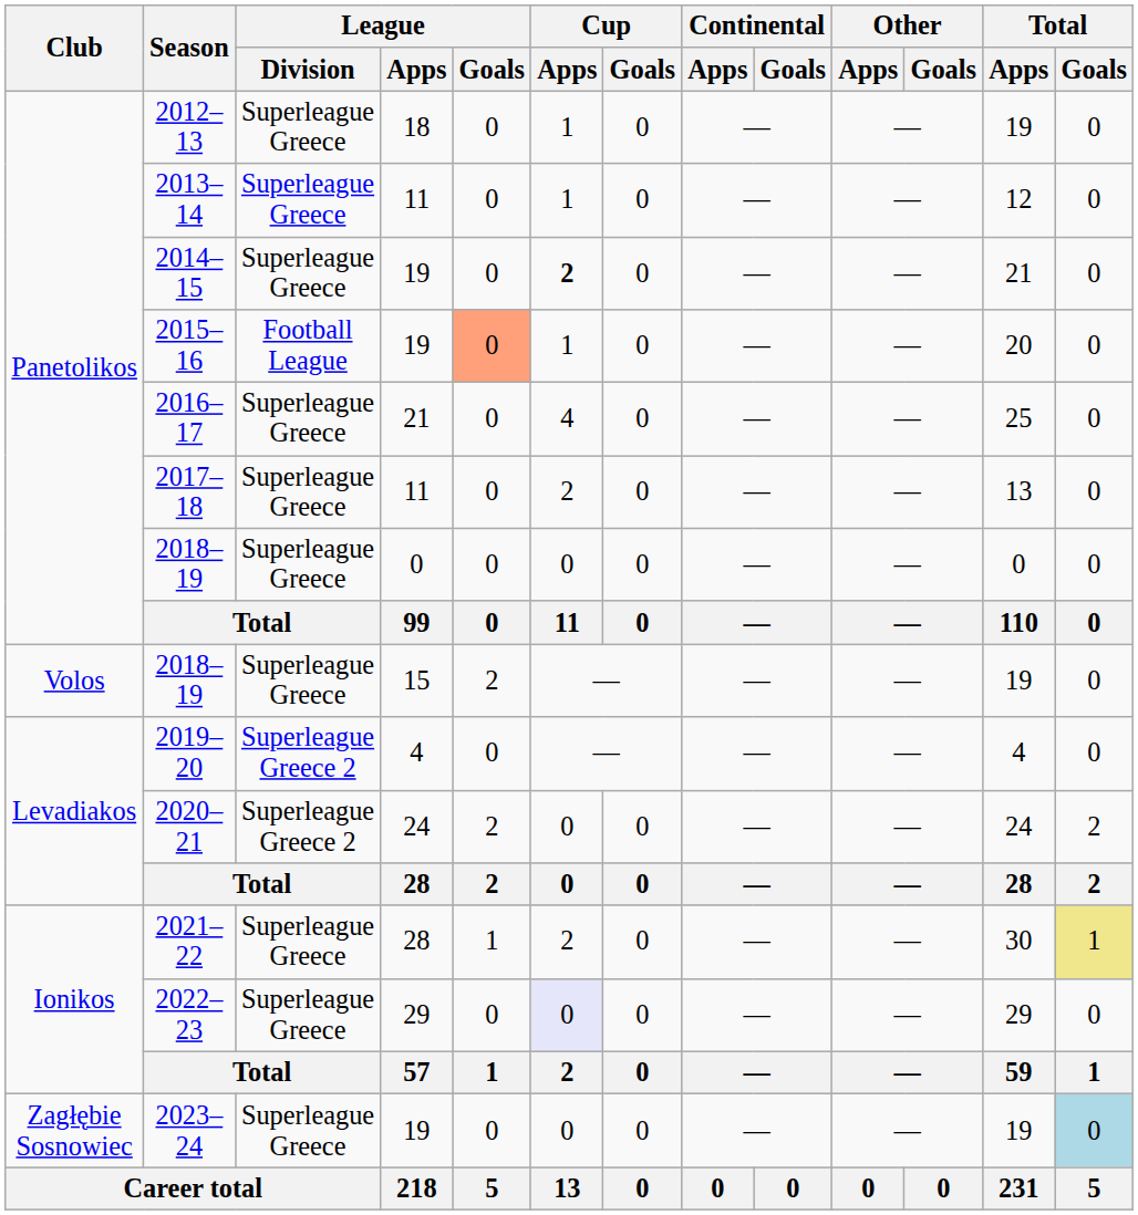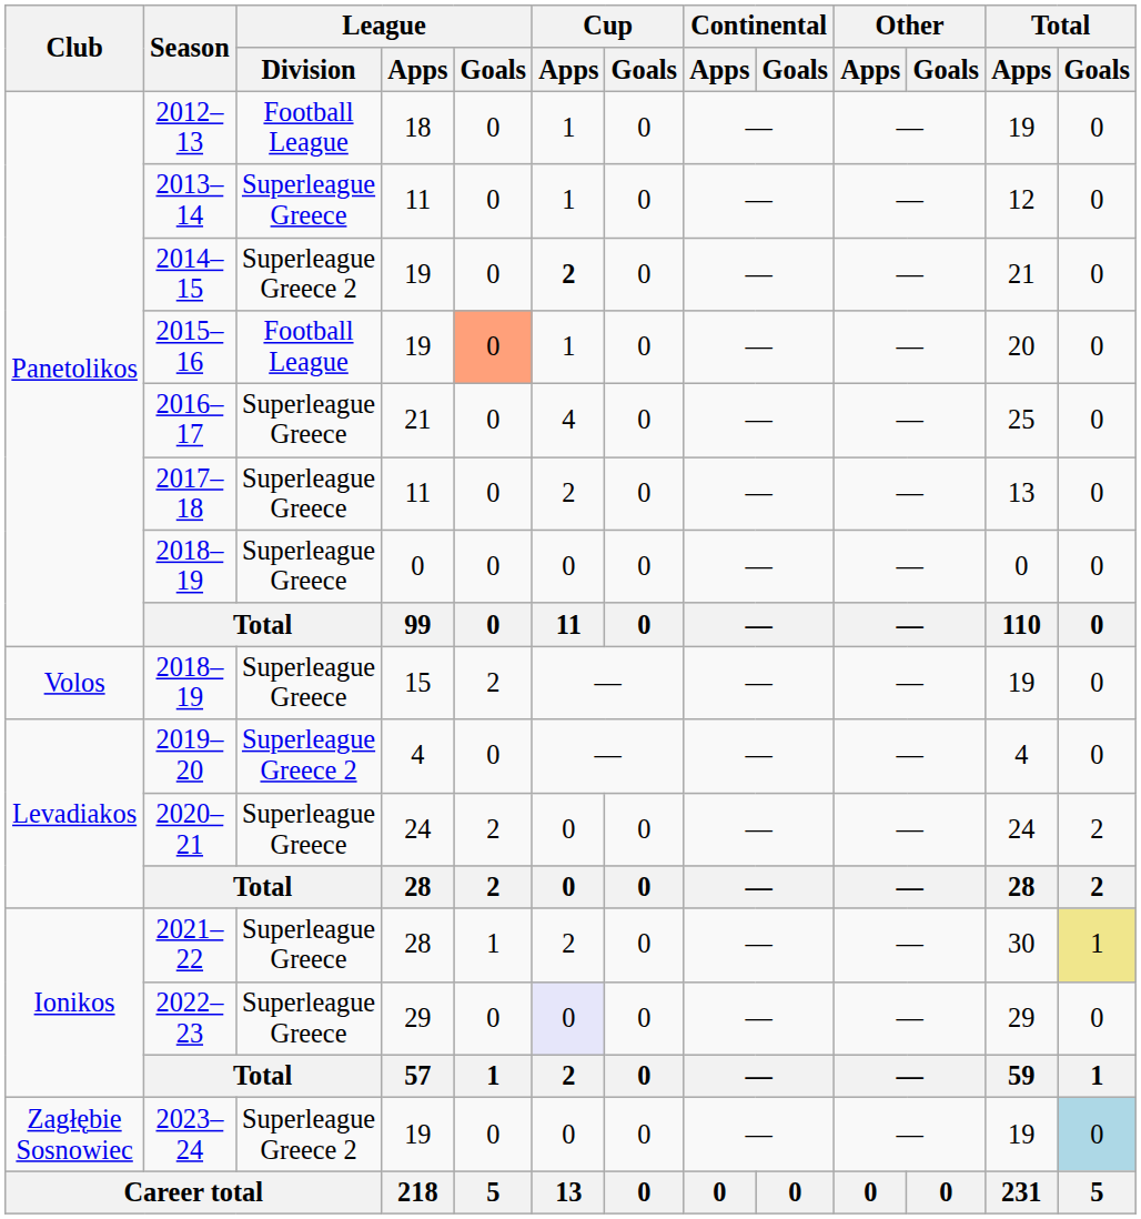 <table class="wikitable" style="text-align:center">
 <tr>
 <th rowspan=2>Club</th>
 <th rowspan=2>Season</th>
 <th colspan=3>League</th>
 <th colspan=2>Cup</th>
 <th colspan=2>Continental</th>
 <th colspan=2>Other</th>
 <th colspan=2>Total</th>
 </tr>
 <tr>
 <th>Division</th>
 <th>Apps</th>
 <th>Goals</th>
 <th>Apps</th>
 <th>Goals</th>
 <th>Apps</th>
 <th>Goals</th>
 <th>Apps</th>
 <th>Goals</th>
 <th>Apps</th>
 <th>Goals</th>
 </tr>
 <tr>
 <td rowspan="8"><a href='#'>Panetolikos</a></td>
 <td><a href='#'>2012–13</a></td>
-<td>Superleague Greece</td>
+<td><a href='#'>Football League</a></td>
 <td>18</td>
 <td>0</td>
 <td>1</td>
 <td>0</td>
 <td colspan="2">—</td>
 <td colspan="2">—</td>
 <td>19</td>
 <td>0</td>
 </tr>
 <tr>
 <td><a href='#'>2013–14</a></td>
 <td><a href='#'>Superleague Greece</a></td>
 <td>11</td>
 <td>0</td>
 <td>1</td>
 <td>0</td>
 <td colspan="2">—</td>
 <td colspan="2">—</td>
 <td>12</td>
 <td>0</td>
 </tr>
 <tr>
 <td><a href='#'>2014–15</a></td>
-<td>Superleague Greece</td>
+<td>Superleague Greece 2</td>
 <td>19</td>
 <td>0</td>
 <td><strong>2</strong></td>
 <td>0</td>
 <td colspan="2">—</td>
 <td colspan="2">—</td>
 <td>21</td>
 <td>0</td>
 </tr>
 <tr>
 <td><a href='#'>2015–16</a></td>
 <td><a href='#'>Football League</a></td>
 <td>19</td>
 <td style="background: lightsalmon;">0</td>
 <td>1</td>
 <td>0</td>
 <td colspan="2">—</td>
 <td colspan="2">—</td>
 <td>20</td>
 <td>0</td>
 </tr>
 <tr>
 <td><a href='#'>2016–17</a></td>
 <td>Superleague Greece</td>
 <td>21</td>
 <td>0</td>
 <td>4</td>
 <td>0</td>
 <td colspan="2">—</td>
 <td colspan="2">—</td>
 <td>25</td>
 <td>0</td>
 </tr>
 <tr>
 <td><a href='#'>2017–18</a></td>
 <td>Superleague Greece</td>
 <td>11</td>
 <td>0</td>
 <td>2</td>
 <td>0</td>
 <td colspan="2">—</td>
 <td colspan="2">—</td>
 <td>13</td>
 <td>0</td>
 </tr>
 <tr>
 <td><a href='#'>2018–19</a></td>
 <td>Superleague Greece</td>
 <td>0</td>
 <td>0</td>
 <td>0</td>
 <td>0</td>
 <td colspan="2">—</td>
 <td colspan="2">—</td>
 <td>0</td>
 <td>0</td>
 </tr>
 <tr>
 <th colspan="2">Total</th>
 <th>99</th>
 <th>0</th>
 <th>11</th>
 <th>0</th>
 <th colspan="2">—</th>
 <th colspan="2">—</th>
 <th>110</th>
 <th>0</th>
 </tr>
 <tr>
 <td><a href='#'>Volos</a></td>
 <td><a href='#'>2018–19</a></td>
 <td>Superleague Greece</td>
 <td>15</td>
 <td>2</td>
 <td colspan="2">—</td>
 <td colspan="2">—</td>
 <td colspan="2">—</td>
 <td>19</td>
 <td>0</td>
 </tr>
 <tr>
 <td rowspan="3"><a href='#'>Levadiakos</a></td>
 <td><a href='#'>2019–20</a></td>
 <td><a href='#'>Superleague Greece 2</a></td>
 <td>4</td>
 <td>0</td>
 <td colspan="2">—</td>
 <td colspan="2">—</td>
 <td colspan="2">—</td>
 <td>4</td>
 <td>0</td>
 </tr>
 <tr>
 <td><a href='#'>2020–21</a></td>
-<td>Superleague Greece 2</td>
+<td>Superleague Greece</td>
 <td>24</td>
 <td>2</td>
 <td>0</td>
 <td>0</td>
 <td colspan="2">—</td>
 <td colspan="2">—</td>
 <td>24</td>
 <td>2</td>
 </tr>
 <tr>
 <th colspan="2">Total</th>
 <th>28</th>
 <th>2</th>
 <th>0</th>
 <th>0</th>
 <th colspan="2">—</th>
 <th colspan="2">—</th>
 <th>28</th>
 <th>2</th>
 </tr>
 <tr>
 <td rowspan="3"><a href='#'>Ionikos</a></td>
 <td><a href='#'>2021–22</a></td>
 <td>Superleague Greece</td>
 <td>28</td>
 <td>1</td>
 <td>2</td>
 <td>0</td>
 <td colspan="2">—</td>
 <td colspan="2">—</td>
 <td>30</td>
 <td style="background: khaki;">1</td>
 </tr>
 <tr>
 <td><a href='#'>2022–23</a></td>
 <td>Superleague Greece</td>
 <td>29</td>
 <td>0</td>
 <td style="background: lavender;">0</td>
 <td>0</td>
 <td colspan="2">—</td>
 <td colspan="2">—</td>
 <td>29</td>
 <td>0</td>
 </tr>
 <tr>
 <th colspan="2">Total</th>
 <th>57</th>
 <th>1</th>
 <th>2</th>
 <th>0</th>
 <th colspan="2">—</th>
 <th colspan="2">—</th>
 <th>59</th>
 <th>1</th>
 </tr>
 <tr>
 <td><a href='#'>Zagłębie Sosnowiec</a></td>
 <td><a href='#'>2023–24</a></td>
-<td>Superleague Greece</td>
+<td>Superleague Greece 2</td>
 <td>19</td>
 <td>0</td>
 <td>0</td>
 <td>0</td>
 <td colspan="2">—</td>
 <td colspan="2">—</td>
 <td>19</td>
 <td style="background: lightblue;">0</td>
 </tr>
 <tr>
 <th colspan="3">Career total</th>
 <th>218</th>
 <th>5</th>
 <th>13</th>
 <th>0</th>
 <th>0</th>
 <th>0</th>
 <th>0</th>
 <th>0</th>
 <th>231</th>
 <th>5</th>
 </tr>
 </table>
